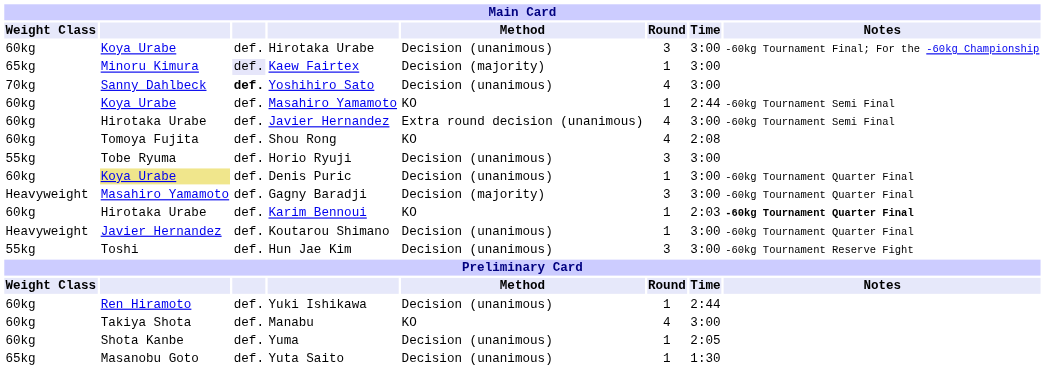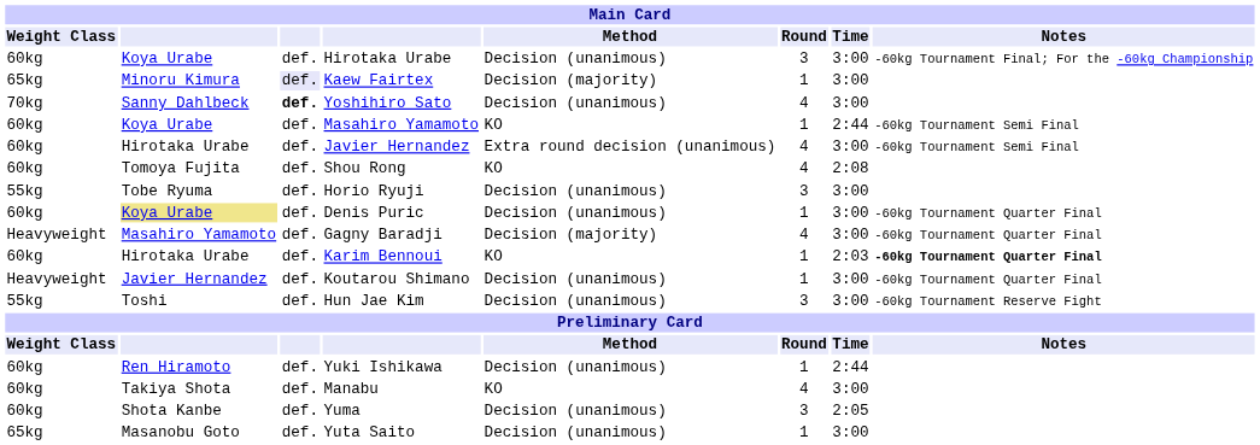 <table class="toccolours" style="font-size: 85%;">
 <tr>
 <th colspan="8" style="background-color: #ccf; color: #000080; text-align: center;"><strong>Main Card</strong></th>
 </tr>
 <tr>
 <th colspan="1" style="background-color: #E6E8FA; color: #000000; text-align: center;">Weight Class</th>
 <th colspan="1" style="background-color: #E6E8FA; color: #000000; text-align: center;"></th>
 <th colspan="1" style="background-color: #E6E8FA; color: #000000; text-align: center;"></th>
 <th colspan="1" style="background-color: #E6E8FA; color: #000000; text-align: center;"></th>
 <th colspan="1" style="background-color: #E6E8FA; color: #000000; text-align: center;">Method</th>
 <th colspan="1" style="background-color: #E6E8FA; color: #000000; text-align: center;">Round</th>
 <th colspan="1" style="background-color: #E6E8FA; color: #000000; text-align: center;">Time</th>
 <th colspan="1" style="background-color: #E6E8FA; color: #000000; text-align: center;">Notes</th>
 </tr>
 <tr>
 <td>60kg</td>
 <td> <a href='#'>Koya Urabe</a></td>
 <td align=center>def.</td>
 <td> Hirotaka Urabe</td>
 <td>Decision (unanimous)</td>
 <td align=center>3</td>
 <td align=center>3:00</td>
 <td><small>-60kg Tournament Final; For the <a href='#'>-60kg Championship</a></small></td>
 </tr>
 <tr>
 <td>65kg</td>
 <td> <a href='#'>Minoru Kimura</a></td>
 <td align=center style="background: lavender;">def.</td>
 <td> <a href='#'>Kaew Fairtex</a></td>
 <td>Decision (majority)</td>
 <td align=center>1</td>
 <td align=center>3:00</td>
 <td></td>
 </tr>
 <tr>
 <td>70kg</td>
 <td> <a href='#'>Sanny Dahlbeck</a></td>
 <td align=center><strong>def.</strong></td>
 <td> <a href='#'>Yoshihiro Sato</a></td>
 <td>Decision (unanimous)</td>
 <td align=center>4</td>
 <td align=center>3:00</td>
 <td></td>
 </tr>
 <tr>
 <td>60kg</td>
 <td> <a href='#'>Koya Urabe</a></td>
 <td align=center>def.</td>
 <td> <a href='#'>Masahiro Yamamoto</a></td>
 <td>KO</td>
 <td align=center>1</td>
 <td align=center>2:44</td>
 <td><small>-60kg Tournament Semi Final</small></td>
 </tr>
 <tr>
 <td>60kg</td>
 <td> Hirotaka Urabe</td>
 <td align=center>def.</td>
 <td> <a href='#'>Javier Hernandez</a></td>
 <td>Extra round decision (unanimous)</td>
 <td align=center>4</td>
 <td align=center>3:00</td>
 <td><small>-60kg Tournament Semi Final</small></td>
 </tr>
 <tr>
 <td>60kg</td>
 <td> Tomoya Fujita</td>
 <td align=center>def.</td>
 <td> Shou Rong</td>
 <td>KO</td>
 <td align=center>4</td>
 <td align=center>2:08</td>
 <td></td>
 </tr>
 <tr>
 <td>55kg</td>
 <td> Tobe Ryuma</td>
 <td align=center>def.</td>
 <td> Horio Ryuji</td>
 <td>Decision (unanimous)</td>
 <td align=center>3</td>
 <td align=center>3:00</td>
 <td></td>
 </tr>
 <tr>
 <td>60kg</td>
 <td style="background: khaki;"> <a href='#'>Koya Urabe</a></td>
 <td align=center>def.</td>
 <td> Denis Puric</td>
 <td>Decision (unanimous)</td>
 <td align=center>1</td>
 <td align=center>3:00</td>
 <td><small>-60kg Tournament Quarter Final</small></td>
 </tr>
 <tr>
 <td>Heavyweight</td>
 <td> <a href='#'>Masahiro Yamamoto</a></td>
 <td align=center>def.</td>
 <td> Gagny Baradji</td>
 <td>Decision (majority)</td>
-<td align=center>3</td>
+<td align=center>4</td>
 <td align=center>3:00</td>
 <td><small>-60kg Tournament Quarter Final</small></td>
 </tr>
 <tr>
 <td>60kg</td>
 <td> Hirotaka Urabe</td>
 <td align=center>def.</td>
 <td> <a href='#'>Karim Bennoui</a></td>
 <td>KO</td>
 <td align=center>1</td>
 <td align=center>2:03</td>
 <td><strong><small>-60kg Tournament Quarter Final</small></strong></td>
 </tr>
 <tr>
 <td>Heavyweight</td>
 <td> <a href='#'>Javier Hernandez</a></td>
 <td align=center>def.</td>
 <td> Koutarou Shimano</td>
 <td>Decision (unanimous)</td>
 <td align=center>1</td>
 <td align=center>3:00</td>
 <td><small>-60kg Tournament Quarter Final</small></td>
 </tr>
 <tr>
 <td>55kg</td>
 <td> Toshi</td>
 <td align=center>def.</td>
 <td> Hun Jae Kim</td>
 <td>Decision (unanimous)</td>
 <td align=center>3</td>
 <td align=center>3:00</td>
 <td><small>-60kg Tournament Reserve Fight</small></td>
 </tr>
 <tr>
 <th colspan="8" style="background-color: #ccf; color: #000080; text-align: center;"><strong>Preliminary Card</strong></th>
 </tr>
 <tr>
 <th colspan="1" style="background-color: #E6E8FA; color: #000000; text-align: center;">Weight Class</th>
 <th colspan="1" style="background-color: #E6E8FA; color: #000000; text-align: center;"></th>
 <th colspan="1" style="background-color: #E6E8FA; color: #000000; text-align: center;"></th>
 <th colspan="1" style="background-color: #E6E8FA; color: #000000; text-align: center;"></th>
 <th colspan="1" style="background-color: #E6E8FA; color: #000000; text-align: center;">Method</th>
 <th colspan="1" style="background-color: #E6E8FA; color: #000000; text-align: center;">Round</th>
 <th colspan="1" style="background-color: #E6E8FA; color: #000000; text-align: center;">Time</th>
 <th colspan="1" style="background-color: #E6E8FA; color: #000000; text-align: center;">Notes</th>
 </tr>
 <tr>
 <td>60kg</td>
 <td> <a href='#'>Ren Hiramoto</a></td>
 <td align=center>def.</td>
 <td> Yuki Ishikawa</td>
 <td>Decision (unanimous)</td>
 <td align=center>1</td>
 <td align=center>2:44</td>
 <td></td>
 </tr>
 <tr>
 <td>60kg</td>
 <td> Takiya Shota</td>
 <td align=center>def.</td>
 <td> Manabu</td>
 <td>KO</td>
 <td align=center>4</td>
 <td align=center>3:00</td>
 <td></td>
 </tr>
 <tr>
 <td>60kg</td>
 <td> Shota Kanbe</td>
 <td align=center>def.</td>
 <td> Yuma</td>
 <td>Decision (unanimous)</td>
-<td align=center>1</td>
+<td align=center>3</td>
 <td align=center>2:05</td>
 <td></td>
 </tr>
 <tr>
 <td>65kg</td>
 <td> Masanobu Goto</td>
 <td align=center>def.</td>
 <td> Yuta Saito</td>
 <td>Decision (unanimous)</td>
 <td align=center>1</td>
-<td align=center>1:30</td>
+<td align=center>3:00</td>
 <td></td>
 </tr>
 <tr>
 </tr>
 </table>
